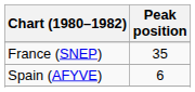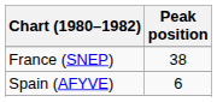 <table class="wikitable sortable">
 <tr>
 <th align="left">Chart (1980–1982)</th>
 <th align="center">Peak<br>position</th>
 </tr>
 <tr>
 </tr>
 <tr>
 </tr>
 <tr>
 <td>France (<a href='#'>SNEP</a>)</td>
-<td align="center">35</td>
+<td align="center">38</td>
 </tr>
 <tr>
 </tr>
 <tr>
 </tr>
 <tr>
 </tr>
 <tr>
 </tr>
 <tr>
 <td>Spain (<a href='#'>AFYVE</a>)</td>
 <td align="center">6</td>
 </tr>
 <tr>
 </tr>
 <tr>
 </tr>
 <tr>
 </tr>
 <tr>
 </tr>
 </table>
